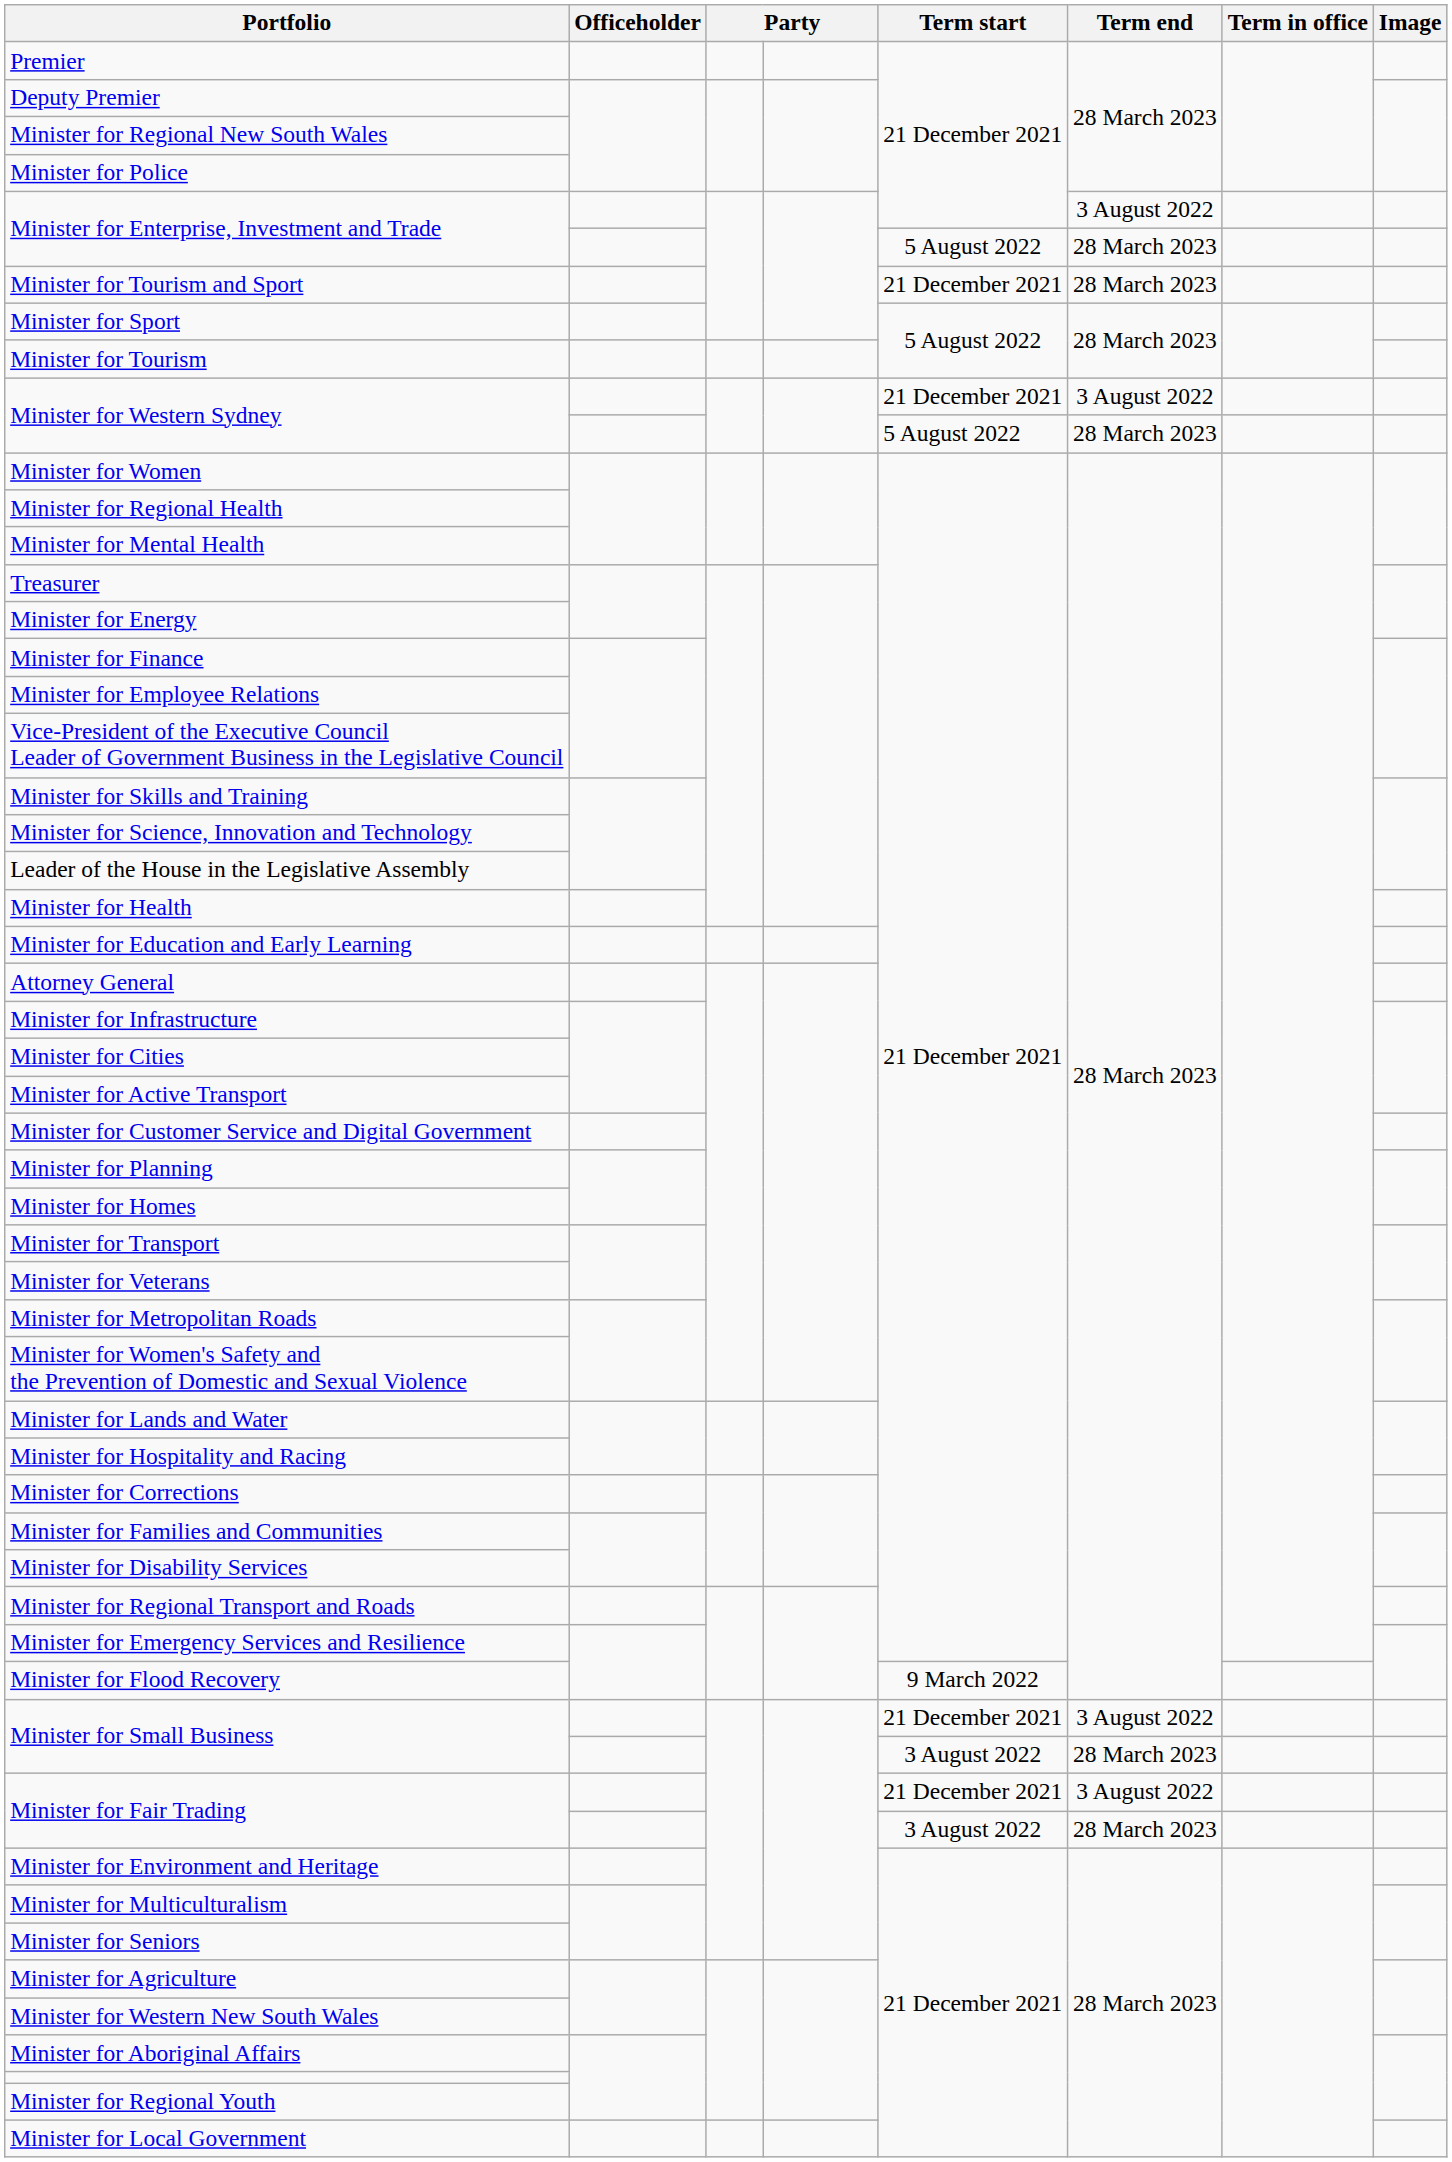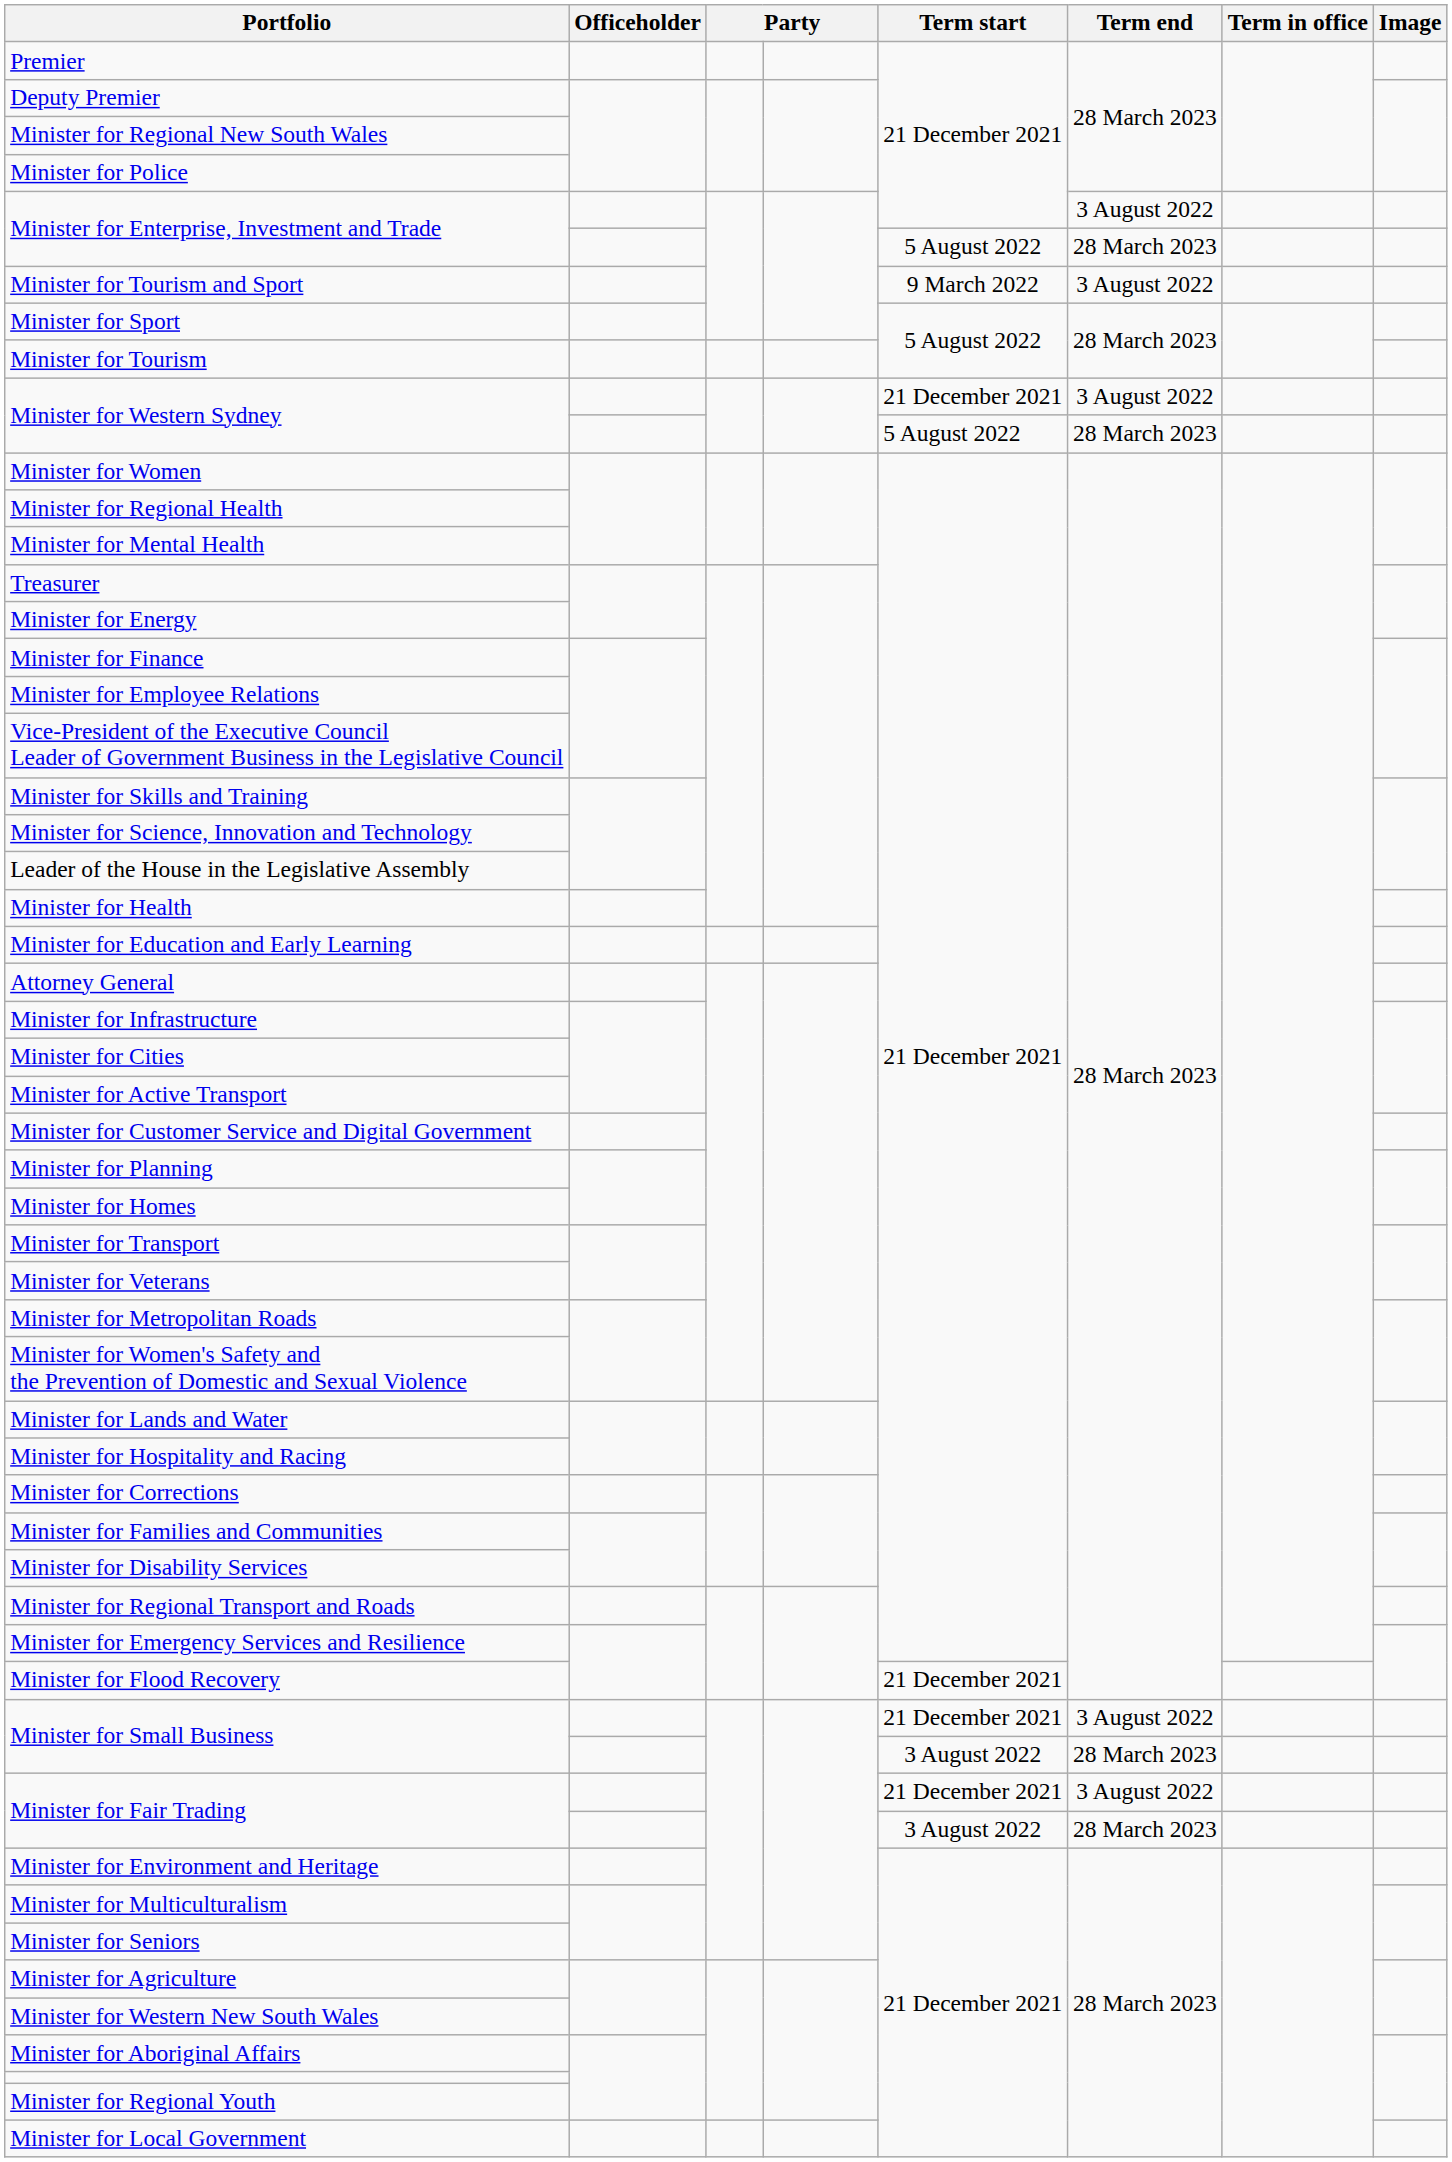 <table class="wikitable sortable">
 <tr>
 <th>Portfolio</th>
 <th>Officeholder</th>
 <th colspan=2>Party</th>
 <th>Term start</th>
 <th>Term end</th>
 <th>Term in office</th>
 <th>Image</th>
 </tr>
 <tr>
 <td><a href='#'>Premier</a></td>
 <td></td>
 <td> </td>
 <td width=8%></td>
 <td rowspan=5 align=center>21 December 2021</td>
 <td rowspan=4 align=center>28 March 2023</td>
 <td rowspan=4 align=right></td>
 <td></td>
 </tr>
 <tr>
 <td><a href='#'>Deputy Premier</a></td>
 <td rowspan=3></td>
 <td rowspan=3 > </td>
 <td rowspan=3></td>
 <td rowspan="3"></td>
 </tr>
 <tr>
 <td><a href='#'>Minister for Regional New South Wales</a></td>
 </tr>
 <tr>
 <td><a href='#'>Minister for Police</a></td>
 </tr>
 <tr>
 <td rowspan=2><a href='#'>Minister for Enterprise, Investment and Trade</a></td>
 <td></td>
 <td rowspan=4 > </td>
 <td rowspan=4></td>
 <td align=center>3 August 2022</td>
 <td align=right></td>
 <td></td>
 </tr>
 <tr>
 <td></td>
 <td align=center>5 August 2022</td>
 <td align=center>28 March 2023</td>
 <td align=right></td>
 <td></td>
 </tr>
 <tr>
 <td><a href='#'>Minister for Tourism and Sport</a></td>
 <td></td>
-<td align=center>21 December 2021</td>
-<td align=center>28 March 2023</td>
+<td align=center>9 March 2022</td>
+<td align=center>3 August 2022</td>
 <td align=right></td>
 <td></td>
 </tr>
 <tr>
 <td><a href='#'>Minister for Sport</a></td>
 <td></td>
 <td align=center rowspan=2>5 August 2022</td>
 <td align=center rowspan=2>28 March 2023</td>
 <td align=right rowspan=2></td>
 <td></td>
 </tr>
 <tr>
 <td><a href='#'>Minister for Tourism</a></td>
 <td> </td>
 <td> </td>
 <td></td>
 <td></td>
 </tr>
 <tr>
 <td rowspan=2><a href='#'>Minister for Western Sydney</a></td>
 <td></td>
 <td rowspan=2 > </td>
 <td rowspan=2></td>
 <td align=center>21 December 2021</td>
 <td align=center>3 August 2022</td>
 <td align=right></td>
 <td></td>
 </tr>
 <tr>
 <td></td>
 <td aligns=center>5 August 2022</td>
 <td align=center>28 March 2023</td>
 <td align=right></td>
 <td></td>
 </tr>
 <tr>
 <td><a href='#'>Minister for Women</a></td>
 <td rowspan=3> </td>
 <td rowspan=3 > </td>
 <td rowspan=3></td>
 <td rowspan=31>21 December 2021</td>
 <td rowspan=32 align=center>28 March 2023</td>
 <td rowspan=31 align=right></td>
 <td rowspan=3></td>
 </tr>
 <tr>
 <td><a href='#'>Minister for Regional Health</a></td>
 </tr>
 <tr>
 <td><a href='#'>Minister for Mental Health</a></td>
 </tr>
 <tr>
 <td><a href='#'>Treasurer</a></td>
 <td rowspan=2></td>
 <td rowspan=9 > </td>
 <td rowspan=9></td>
 <td rowspan=2></td>
 </tr>
 <tr>
 <td><a href='#'>Minister for Energy</a></td>
 </tr>
 <tr>
 <td><a href='#'>Minister for Finance</a></td>
 <td rowspan=3> </td>
 <td rowspan=3></td>
 </tr>
 <tr>
 <td><a href='#'>Minister for Employee Relations</a></td>
 </tr>
 <tr>
 <td><a href='#'>Vice-President of the Executive Council</a><br><a href='#'>Leader of Government Business in the Legislative Council</a></td>
 </tr>
 <tr>
 <td><a href='#'>Minister for Skills and Training</a></td>
 <td rowspan=3></td>
 <td rowspan=3></td>
 </tr>
 <tr>
 <td><a href='#'>Minister for Science, Innovation and Technology</a></td>
 </tr>
 <tr>
 <td>Leader of the House in the Legislative Assembly</td>
 </tr>
 <tr>
 <td><a href='#'>Minister for Health</a></td>
 <td></td>
 <td></td>
 </tr>
 <tr>
 <td><a href='#'>Minister for Education and Early Learning</a></td>
 <td> </td>
 <td> </td>
 <td></td>
 <td></td>
 </tr>
 <tr>
 <td><a href='#'>Attorney General</a></td>
 <td> </td>
 <td rowspan=11 > </td>
 <td rowspan=11></td>
 <td></td>
 </tr>
 <tr>
 <td><a href='#'>Minister for Infrastructure</a></td>
 <td rowspan=3></td>
 <td rowspan=3></td>
 </tr>
 <tr>
 <td><a href='#'>Minister for Cities</a></td>
 </tr>
 <tr>
 <td><a href='#'>Minister for Active Transport</a></td>
 </tr>
 <tr>
 <td><a href='#'>Minister for Customer Service and Digital Government</a></td>
 <td></td>
 <td></td>
 </tr>
 <tr>
 <td><a href='#'>Minister for Planning</a></td>
 <td rowspan=2></td>
 <td rowspan=2></td>
 </tr>
 <tr>
 <td><a href='#'>Minister for Homes</a></td>
 </tr>
 <tr>
 <td><a href='#'>Minister for Transport</a></td>
 <td rowspan=2></td>
 <td rowspan=2></td>
 </tr>
 <tr>
 <td><a href='#'>Minister for Veterans</a></td>
 </tr>
 <tr>
 <td><a href='#'>Minister for Metropolitan Roads</a></td>
 <td rowspan=2> </td>
 <td rowspan=2></td>
 </tr>
 <tr>
 <td><a href='#'>Minister for Women's Safety and<br>the Prevention of Domestic and Sexual Violence</a></td>
 </tr>
 <tr>
 <td><a href='#'>Minister for Lands and Water</a></td>
 <td rowspan=2></td>
 <td rowspan=2 > </td>
 <td rowspan=2></td>
 <td rowspan=2></td>
 </tr>
 <tr>
 <td><a href='#'>Minister for Hospitality and Racing</a></td>
 </tr>
 <tr>
 <td><a href='#'>Minister for Corrections</a></td>
 <td></td>
 <td rowspan=3 > </td>
 <td rowspan=3></td>
 <td></td>
 </tr>
 <tr>
 <td><a href='#'>Minister for Families and Communities</a></td>
 <td rowspan=2> </td>
 <td rowspan=2></td>
 </tr>
 <tr>
 <td><a href='#'>Minister for Disability Services</a></td>
 </tr>
 <tr>
 <td><a href='#'>Minister for Regional Transport and Roads</a></td>
 <td> </td>
 <td rowspan=3 > </td>
 <td rowspan=3></td>
 <td></td>
 </tr>
 <tr>
 <td><a href='#'>Minister for Emergency Services and Resilience</a></td>
 <td rowspan=2></td>
 <td rowspan=2></td>
 </tr>
 <tr>
 <td><a href='#'>Minister for Flood Recovery</a></td>
-<td align=center>9 March 2022</td>
+<td align=center>21 December 2021</td>
 <td align=right></td>
 </tr>
 <tr>
 <td rowspan=2><a href='#'>Minister for Small Business</a></td>
 <td></td>
 <td rowspan=7 > </td>
 <td rowspan=7></td>
 <td align=center>21 December 2021</td>
 <td align=center>3 August 2022</td>
 <td align=right></td>
 <td></td>
 </tr>
 <tr>
 <td></td>
 <td align=center>3 August 2022</td>
 <td align=center>28 March 2023</td>
 <td align=right></td>
 <td></td>
 </tr>
 <tr>
 <td rowspan=2><a href='#'>Minister for Fair Trading</a></td>
 <td></td>
 <td align=center>21 December 2021</td>
 <td align=center>3 August 2022</td>
 <td align=right></td>
 <td></td>
 </tr>
 <tr>
 <td></td>
 <td align=center>3 August 2022</td>
 <td align=center>28 March 2023</td>
 <td align=right></td>
 <td></td>
 </tr>
 <tr>
 <td><a href='#'>Minister for Environment and Heritage</a></td>
 <td></td>
 <td rowspan=9 align=center>21 December 2021</td>
 <td rowspan=9 align=center>28 March 2023</td>
 <td rowspan=9 align=right></td>
 <td></td>
 </tr>
 <tr>
 <td><a href='#'>Minister for Multiculturalism</a></td>
 <td rowspan=2></td>
 <td rowspan=2></td>
 </tr>
 <tr>
 <td><a href='#'>Minister for Seniors</a></td>
 </tr>
 <tr>
 <td><a href='#'>Minister for Agriculture</a></td>
 <td rowspan=2></td>
 <td rowspan=5 > </td>
 <td rowspan=5></td>
 <td rowspan=2></td>
 </tr>
 <tr>
 <td><a href='#'>Minister for Western New South Wales</a></td>
 </tr>
 <tr>
 <td><a href='#'>Minister for Aboriginal Affairs</a></td>
 <td rowspan=3> </td>
 <td rowspan=3></td>
 </tr>
 <tr>
 <td></td>
 </tr>
 <tr>
 <td><a href='#'>Minister for Regional Youth</a></td>
 </tr>
 <tr>
 <td><a href='#'>Minister for Local Government</a></td>
 <td></td>
 <td> </td>
 <td></td>
 <td></td>
 </tr>
 </table>
